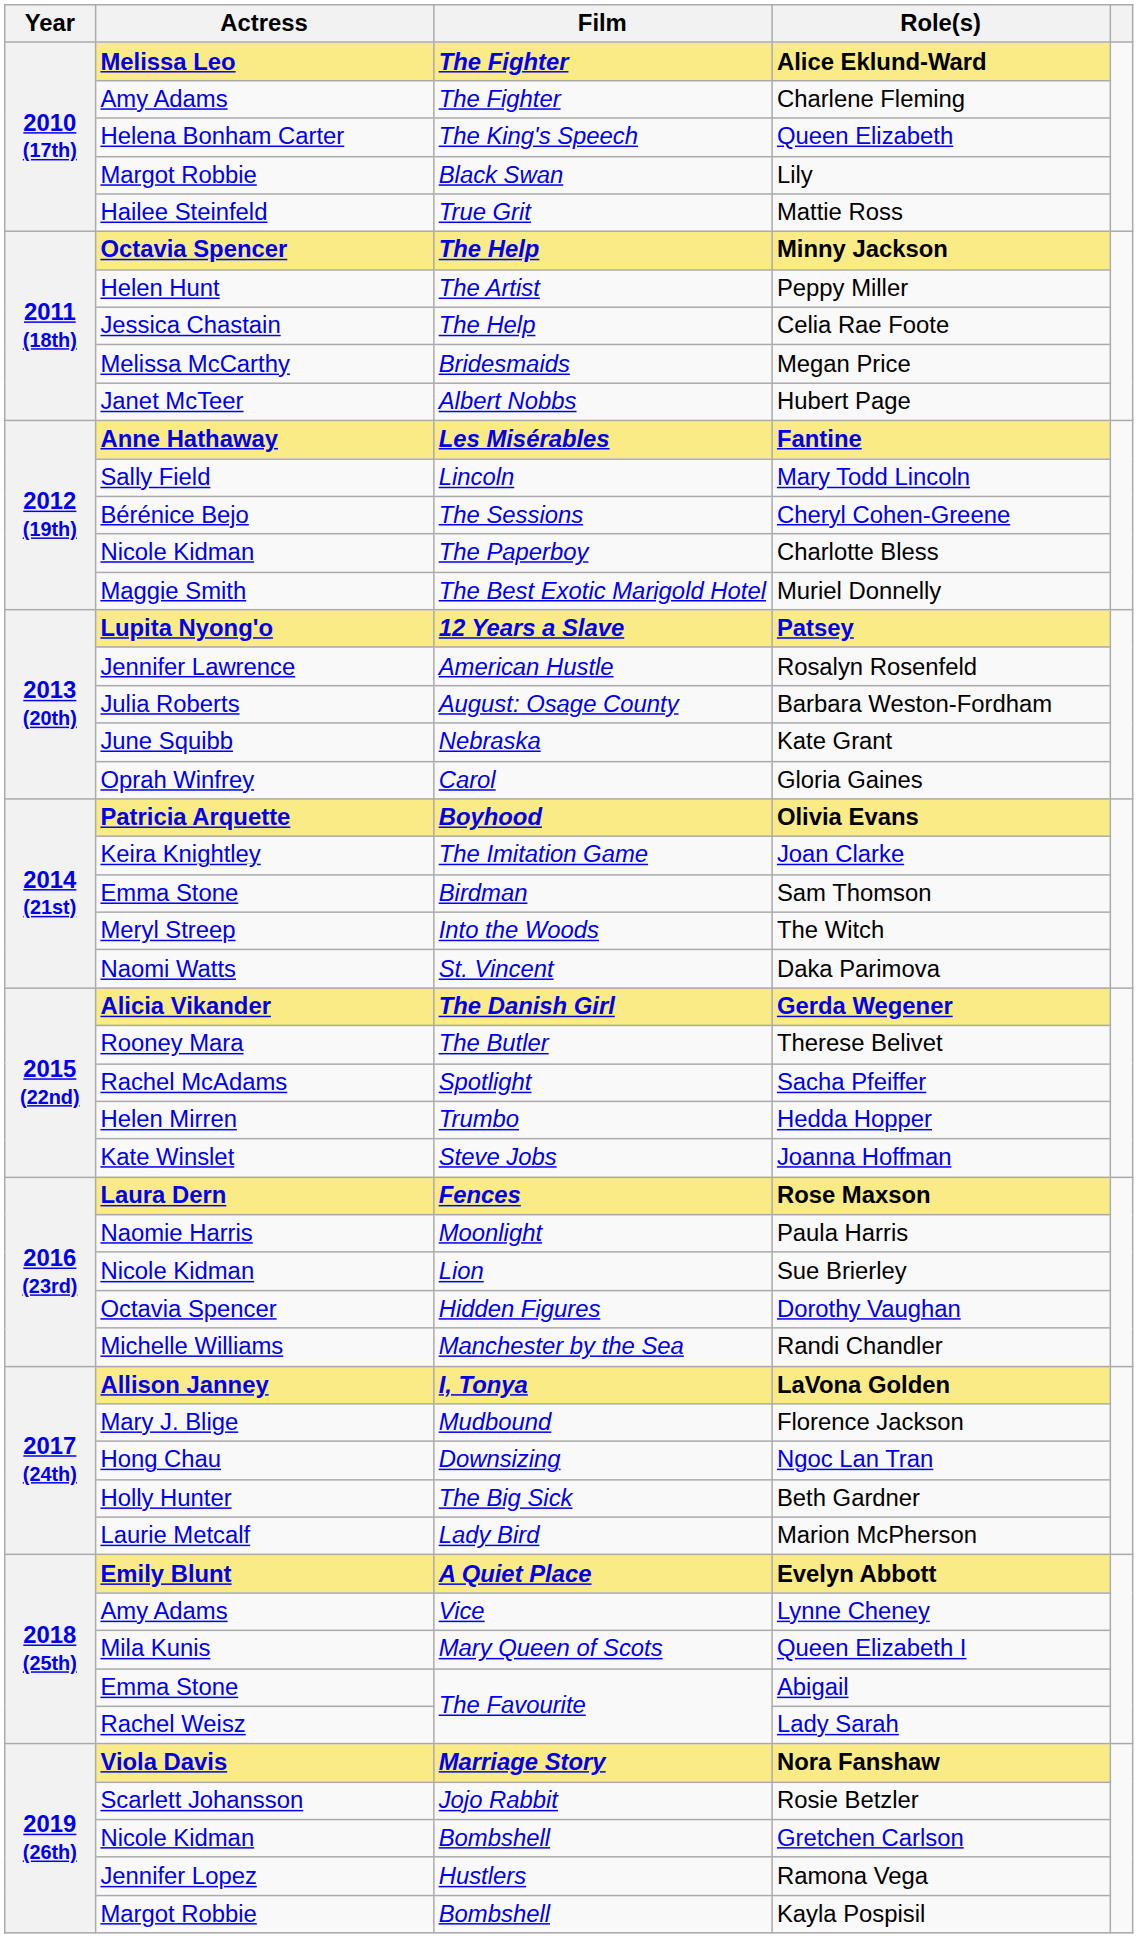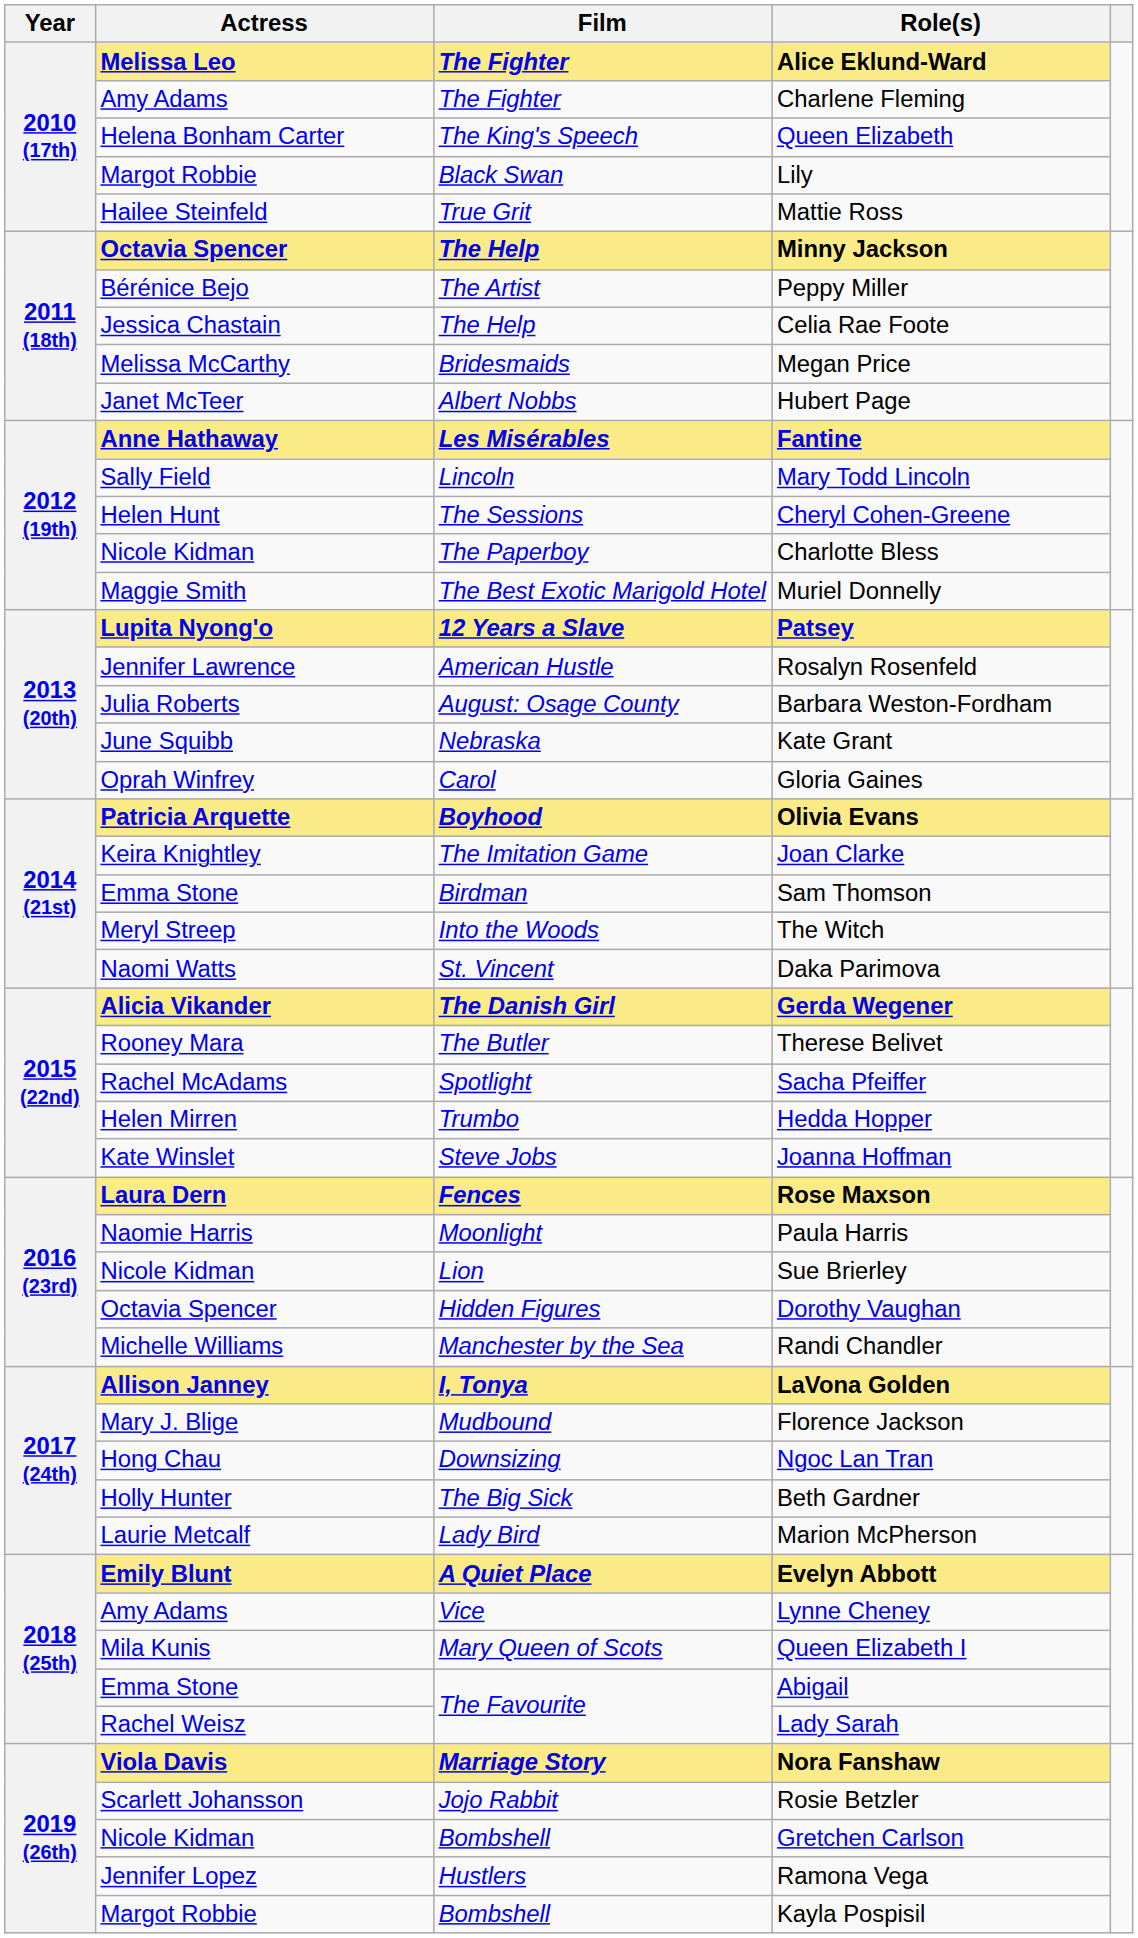 <table class="wikitable sortable" style="text-align:left;">
 <tr>
 <th scope="col" style="width:8%;">Year</th>
 <th scope="col" style="width:30%;">Actress</th>
 <th scope="col" style="width:30%;">Film</th>
 <th scope="col" style="width:30%;">Role(s)</th>
 <th><strong></strong></th>
 </tr>
 <tr>
 <th rowspan="5" scope="row" style="text-align:center"><a href='#'>2010</a><br><small><a href='#'>(17th)</a></small></th>
 <td style="background:#FAEB86;"><strong><a href='#'>Melissa Leo</a> </strong></td>
 <td style="background:#FAEB86;"><strong><em><a href='#'>The Fighter</a></em></strong></td>
 <td style="background:#FAEB86;"><strong>Alice Eklund-Ward</strong></td>
 <td rowspan=5></td>
 </tr>
 <tr>
 <td><a href='#'>Amy Adams</a></td>
 <td><em><a href='#'>The Fighter</a></em></td>
 <td>Charlene Fleming</td>
 </tr>
 <tr>
 <td><a href='#'>Helena Bonham Carter</a></td>
 <td><em><a href='#'>The King's Speech</a></em></td>
 <td><a href='#'>Queen Elizabeth</a></td>
 </tr>
 <tr>
 <td><a href='#'>Margot Robbie</a></td>
 <td><em><a href='#'>Black Swan</a></em></td>
 <td>Lily</td>
 </tr>
 <tr>
 <td><a href='#'>Hailee Steinfeld</a></td>
 <td><em><a href='#'>True Grit</a></em></td>
 <td>Mattie Ross</td>
 </tr>
 <tr>
 <th rowspan="5" scope="row" style="text-align:center"><a href='#'>2011</a><br><small><a href='#'>(18th)</a></small></th>
 <td style="background:#FAEB86;"><strong><a href='#'>Octavia Spencer</a> </strong></td>
 <td style="background:#FAEB86;"><strong><em><a href='#'>The Help</a></em></strong></td>
 <td style="background:#FAEB86;"><strong>Minny Jackson</strong></td>
 <td rowspan=5></td>
 </tr>
 <tr>
-<td><a href='#'>Helen Hunt</a></td>
+<td><a href='#'>Bérénice Bejo</a></td>
 <td><em><a href='#'>The Artist</a></em></td>
 <td>Peppy Miller</td>
 </tr>
 <tr>
 <td><a href='#'>Jessica Chastain</a></td>
 <td><em><a href='#'>The Help</a></em></td>
 <td>Celia Rae Foote</td>
 </tr>
 <tr>
 <td><a href='#'>Melissa McCarthy</a></td>
 <td><em><a href='#'>Bridesmaids</a></em></td>
 <td>Megan Price</td>
 </tr>
 <tr>
 <td><a href='#'>Janet McTeer</a></td>
 <td><em><a href='#'>Albert Nobbs</a></em></td>
 <td>Hubert Page</td>
 </tr>
 <tr>
 <th rowspan="5" scope="row" style="text-align:center"><a href='#'>2012</a><br><small><a href='#'>(19th)</a></small></th>
 <td style="background:#FAEB86;"><strong><a href='#'>Anne Hathaway</a> </strong></td>
 <td style="background:#FAEB86;"><strong><em><a href='#'>Les Misérables</a></em></strong></td>
 <td style="background:#FAEB86;"><strong><a href='#'>Fantine</a></strong></td>
 <td rowspan=5></td>
 </tr>
 <tr>
 <td><a href='#'>Sally Field</a></td>
 <td><em><a href='#'>Lincoln</a></em></td>
 <td><a href='#'>Mary Todd Lincoln</a></td>
 </tr>
 <tr>
-<td><a href='#'>Bérénice Bejo</a></td>
+<td><a href='#'>Helen Hunt</a></td>
 <td><em><a href='#'>The Sessions</a></em></td>
 <td><a href='#'>Cheryl Cohen-Greene</a></td>
 </tr>
 <tr>
 <td><a href='#'>Nicole Kidman</a></td>
 <td><em><a href='#'>The Paperboy</a></em></td>
 <td>Charlotte Bless</td>
 </tr>
 <tr>
 <td><a href='#'>Maggie Smith</a></td>
 <td><em><a href='#'>The Best Exotic Marigold Hotel</a></em></td>
 <td>Muriel Donnelly</td>
 </tr>
 <tr>
 <th rowspan="5" scope="row" style="text-align:center"><a href='#'>2013</a><br><small><a href='#'>(20th)</a></small></th>
 <td style="background:#FAEB86;"><strong><a href='#'>Lupita Nyong'o</a> </strong></td>
 <td style="background:#FAEB86;"><strong><em><a href='#'>12 Years a Slave</a></em></strong></td>
 <td style="background:#FAEB86;"><strong><a href='#'>Patsey</a></strong></td>
 <td rowspan=5></td>
 </tr>
 <tr>
 <td><a href='#'>Jennifer Lawrence</a></td>
 <td><em><a href='#'>American Hustle</a></em></td>
 <td>Rosalyn Rosenfeld</td>
 </tr>
 <tr>
 <td><a href='#'>Julia Roberts</a></td>
 <td><em><a href='#'>August: Osage County</a></em></td>
 <td>Barbara Weston-Fordham</td>
 </tr>
 <tr>
 <td><a href='#'>June Squibb</a></td>
 <td><em><a href='#'>Nebraska</a></em></td>
 <td>Kate Grant</td>
 </tr>
 <tr>
 <td><a href='#'>Oprah Winfrey</a></td>
 <td><em><a href='#'>Carol</a></em></td>
 <td>Gloria Gaines</td>
 </tr>
 <tr>
 <th rowspan="5" scope="row" style="text-align:center"><a href='#'>2014</a><br><small><a href='#'>(21st)</a></small></th>
 <td style="background:#FAEB86;"><strong><a href='#'>Patricia Arquette</a> </strong></td>
 <td style="background:#FAEB86;"><strong><em><a href='#'>Boyhood</a></em></strong></td>
 <td style="background:#FAEB86;"><strong>Olivia Evans</strong></td>
 <td rowspan=5></td>
 </tr>
 <tr>
 <td><a href='#'>Keira Knightley</a></td>
 <td><em><a href='#'>The Imitation Game</a></em></td>
 <td><a href='#'>Joan Clarke</a></td>
 </tr>
 <tr>
 <td><a href='#'>Emma Stone</a></td>
 <td><em><a href='#'>Birdman</a></em></td>
 <td>Sam Thomson</td>
 </tr>
 <tr>
 <td><a href='#'>Meryl Streep</a></td>
 <td><em><a href='#'>Into the Woods</a></em></td>
 <td>The Witch</td>
 </tr>
 <tr>
 <td><a href='#'>Naomi Watts</a></td>
 <td><em><a href='#'>St. Vincent</a></em></td>
 <td>Daka Parimova</td>
 </tr>
 <tr>
 <th rowspan="5" scope="row" style="text-align:center"><a href='#'>2015</a><br><small><a href='#'>(22nd)</a></small></th>
 <td style="background:#FAEB86;"><strong><a href='#'>Alicia Vikander</a> </strong></td>
 <td style="background:#FAEB86;"><strong><em><a href='#'>The Danish Girl</a></em></strong></td>
 <td style="background:#FAEB86;"><strong><a href='#'>Gerda Wegener</a></strong></td>
 <td rowspan=5></td>
 </tr>
 <tr>
 <td><a href='#'>Rooney Mara</a></td>
 <td><em><a href='#'>The Butler</a></em></td>
 <td>Therese Belivet</td>
 </tr>
 <tr>
 <td><a href='#'>Rachel McAdams</a></td>
 <td><em><a href='#'>Spotlight</a></em></td>
 <td><a href='#'>Sacha Pfeiffer</a></td>
 </tr>
 <tr>
 <td><a href='#'>Helen Mirren</a></td>
 <td><em><a href='#'>Trumbo</a></em></td>
 <td><a href='#'>Hedda Hopper</a></td>
 </tr>
 <tr>
 <td><a href='#'>Kate Winslet</a></td>
 <td><em><a href='#'>Steve Jobs</a></em></td>
 <td><a href='#'>Joanna Hoffman</a></td>
 </tr>
 <tr>
 <th rowspan="5" scope="row" style="text-align:center"><a href='#'>2016</a><br><small><a href='#'>(23rd)</a></small></th>
 <td style="background:#FAEB86;"><strong><a href='#'>Laura Dern</a> </strong></td>
 <td style="background:#FAEB86;"><strong><em><a href='#'>Fences</a></em></strong></td>
 <td style="background:#FAEB86;"><strong>Rose Maxson</strong></td>
 <td rowspan=5></td>
 </tr>
 <tr>
 <td><a href='#'>Naomie Harris</a></td>
 <td><em><a href='#'>Moonlight</a></em></td>
 <td>Paula Harris</td>
 </tr>
 <tr>
 <td><a href='#'>Nicole Kidman</a></td>
 <td><em><a href='#'>Lion</a></em></td>
 <td>Sue Brierley</td>
 </tr>
 <tr>
 <td><a href='#'>Octavia Spencer</a></td>
 <td><em><a href='#'>Hidden Figures</a></em></td>
 <td><a href='#'>Dorothy Vaughan</a></td>
 </tr>
 <tr>
 <td><a href='#'>Michelle Williams</a></td>
 <td><em><a href='#'>Manchester by the Sea</a></em></td>
 <td>Randi Chandler</td>
 </tr>
 <tr>
 <th rowspan="5" scope="row" style="text-align:center"><a href='#'>2017</a><br><small><a href='#'>(24th)</a></small></th>
 <td style="background:#FAEB86;"><strong><a href='#'>Allison Janney</a> </strong></td>
 <td style="background:#FAEB86;"><strong><em><a href='#'>I, Tonya</a></em></strong></td>
 <td style="background:#FAEB86;"><strong>LaVona Golden</strong></td>
 <td rowspan=5></td>
 </tr>
 <tr>
 <td><a href='#'>Mary J. Blige</a></td>
 <td><em><a href='#'>Mudbound</a></em></td>
 <td>Florence Jackson</td>
 </tr>
 <tr>
 <td><a href='#'>Hong Chau</a></td>
 <td><em><a href='#'>Downsizing</a></em></td>
 <td><a href='#'>Ngoc Lan Tran</a></td>
 </tr>
 <tr>
 <td><a href='#'>Holly Hunter</a></td>
 <td><em><a href='#'>The Big Sick</a></em></td>
 <td>Beth Gardner</td>
 </tr>
 <tr>
 <td><a href='#'>Laurie Metcalf</a></td>
 <td><em><a href='#'>Lady Bird</a></em></td>
 <td>Marion McPherson</td>
 </tr>
 <tr>
 <th rowspan="5" scope="row" style="text-align:center"><a href='#'>2018</a><br><small><a href='#'>(25th)</a></small></th>
 <td style="background:#FAEB86;"><strong><a href='#'>Emily Blunt</a></strong></td>
 <td style="background:#FAEB86;"><strong><em><a href='#'>A Quiet Place</a></em></strong></td>
 <td style="background:#FAEB86;"><strong>Evelyn Abbott</strong></td>
 <td rowspan=5></td>
 </tr>
 <tr>
 <td><a href='#'>Amy Adams</a></td>
 <td><em><a href='#'>Vice</a></em></td>
 <td><a href='#'>Lynne Cheney</a></td>
 </tr>
 <tr>
 <td><a href='#'>Mila Kunis</a></td>
 <td><em><a href='#'>Mary Queen of Scots</a></em></td>
 <td><a href='#'>Queen Elizabeth I</a></td>
 </tr>
 <tr>
 <td><a href='#'>Emma Stone</a></td>
 <td rowspan="2"><em><a href='#'>The Favourite</a></em></td>
 <td><a href='#'>Abigail</a></td>
 </tr>
 <tr>
 <td><a href='#'>Rachel Weisz</a></td>
 <td><a href='#'>Lady Sarah</a></td>
 </tr>
 <tr>
 <th rowspan="5" scope="row" style="text-align:center"><a href='#'>2019</a><br><small><a href='#'>(26th)</a></small></th>
 <td style="background:#FAEB86;"><strong><a href='#'>Viola Davis</a> </strong></td>
 <td style="background:#FAEB86;"><strong><em><a href='#'>Marriage Story</a></em></strong></td>
 <td style="background:#FAEB86;"><strong>Nora Fanshaw</strong></td>
 <td rowspan=5></td>
 </tr>
 <tr>
 <td><a href='#'>Scarlett Johansson</a></td>
 <td><em><a href='#'>Jojo Rabbit</a></em></td>
 <td>Rosie Betzler</td>
 </tr>
 <tr>
 <td><a href='#'>Nicole Kidman</a></td>
 <td><em><a href='#'>Bombshell</a></em></td>
 <td><a href='#'>Gretchen Carlson</a></td>
 </tr>
 <tr>
 <td><a href='#'>Jennifer Lopez</a></td>
 <td><em><a href='#'>Hustlers</a></em></td>
 <td>Ramona Vega</td>
 </tr>
 <tr>
 <td><a href='#'>Margot Robbie</a></td>
 <td><em><a href='#'>Bombshell</a></em></td>
 <td>Kayla Pospisil</td>
 </tr>
 </table>
